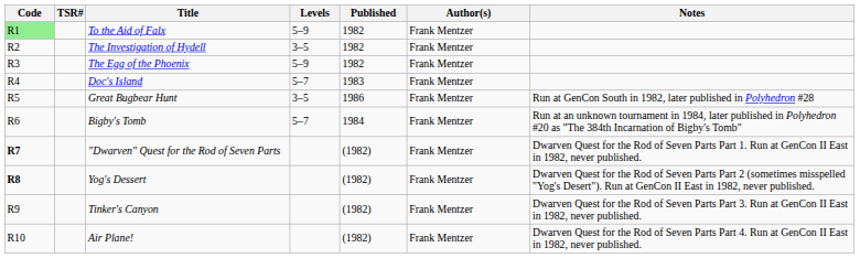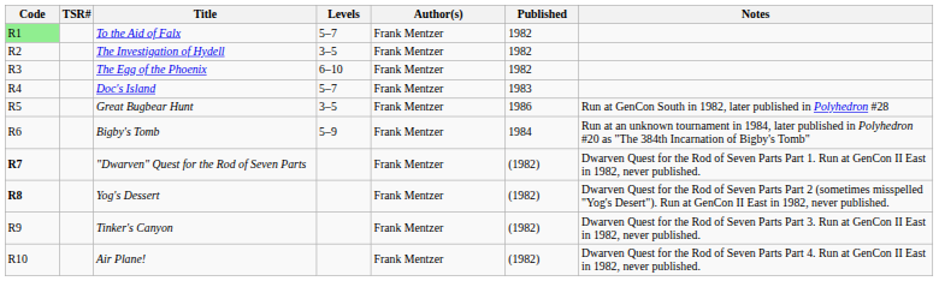 <table class="wikitable" style="width: 100%">
 <tr>
 <th scope="col" style="width: 6%;">Code</th>
 <th>TSR#</th>
 <th scope="col" style="width: 25%;">Title</th>
 <th scope="col" style="width: 6%;">Levels</th>
+<th scope="col" style="width: 15%;">Author(s)</th>
 <th scope="col" style="width: 8%;">Published</th>
-<th scope="col" style="width: 15%;">Author(s)</th>
 <th scope="col" style="width: 40%;">Notes</th>
 </tr>
 <tr>
 <td style="background: lightgreen;">R1</td>
 <td></td>
 <td><em><a href='#'>To the Aid of Falx</a></em></td>
-<td>5–9</td>
+<td>5–7</td>
+<td>Frank Mentzer</td>
 <td>1982</td>
-<td>Frank Mentzer</td>
 <td> </td>
 </tr>
 <tr>
 <td>R2</td>
 <td></td>
 <td><em><a href='#'>The Investigation of Hydell</a></em></td>
 <td>3–5</td>
+<td>Frank Mentzer</td>
 <td>1982</td>
-<td>Frank Mentzer</td>
 <td> </td>
 </tr>
 <tr>
 <td>R3</td>
 <td></td>
 <td><em><a href='#'>The Egg of the Phoenix</a></em></td>
-<td>5–9</td>
+<td>6–10</td>
+<td>Frank Mentzer</td>
 <td>1982</td>
-<td>Frank Mentzer</td>
 <td> </td>
 </tr>
 <tr>
 <td>R4</td>
 <td></td>
 <td><em><a href='#'>Doc's Island</a></em></td>
 <td>5–7</td>
+<td>Frank Mentzer</td>
 <td>1983</td>
-<td>Frank Mentzer</td>
 <td> </td>
 </tr>
 <tr>
 <td>R5</td>
 <td></td>
 <td><em>Great Bugbear Hunt</em></td>
 <td>3–5</td>
+<td>Frank Mentzer</td>
 <td>1986</td>
-<td>Frank Mentzer</td>
 <td>Run at GenCon South in 1982, later published in <a href='#'><em>Polyhedron</em></a> #28</td>
 </tr>
 <tr>
 <td>R6</td>
 <td></td>
 <td><em>Bigby's Tomb</em></td>
-<td>5–7</td>
+<td>5–9</td>
+<td>Frank Mentzer</td>
 <td>1984</td>
-<td>Frank Mentzer</td>
 <td>Run at an unknown tournament in 1984, later published in <em>Polyhedron</em> #20 as "The 384th Incarnation of Bigby's Tomb"</td>
 </tr>
 <tr>
 <td><strong>R7</strong></td>
 <td></td>
 <td><em>"Dwarven" Quest for the Rod of Seven Parts</em></td>
 <td> </td>
+<td>Frank Mentzer</td>
 <td>(1982)</td>
-<td>Frank Mentzer</td>
 <td>Dwarven Quest for the Rod of Seven Parts Part 1. Run at GenCon II East in 1982, never published.</td>
 </tr>
 <tr>
 <td><strong>R8</strong></td>
 <td></td>
 <td><em>Yog's Dessert</em></td>
 <td> </td>
+<td>Frank Mentzer</td>
 <td>(1982)</td>
-<td>Frank Mentzer</td>
 <td>Dwarven Quest for the Rod of Seven Parts Part 2 (sometimes misspelled "Yog's Desert"). Run at GenCon II East in 1982, never published.</td>
 </tr>
 <tr>
 <td>R9</td>
 <td></td>
 <td><em>Tinker's Canyon</em></td>
 <td> </td>
+<td>Frank Mentzer</td>
 <td>(1982)</td>
-<td>Frank Mentzer</td>
 <td>Dwarven Quest for the Rod of Seven Parts Part 3. Run at GenCon II East in 1982, never published.</td>
 </tr>
 <tr>
 <td>R10</td>
 <td></td>
 <td><em>Air Plane!</em></td>
 <td> </td>
+<td>Frank Mentzer</td>
 <td>(1982)</td>
-<td>Frank Mentzer</td>
 <td>Dwarven Quest for the Rod of Seven Parts Part 4. Run at GenCon II East in 1982, never published.</td>
 </tr>
 </table>
